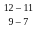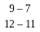 <table style="text-align:center">
 <tr>
 <th width=200></th>
 <th width=100></th>
 <th width=200></th>
 </tr>
 <tr>
 <td align=right><strong></strong></td>
-<td>12 – 11</td>
+<td>9 – 7</td>
 <td align=left></td>
 </tr>
 <tr>
 <td align=right><strong></strong></td>
-<td>9 – 7</td>
+<td>12 – 11</td>
 <td align=left></td>
 </tr>
 </table>
